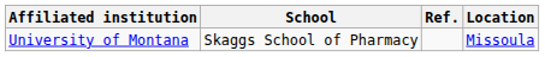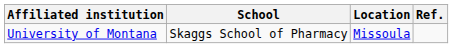 <table class="wikitable sortable">
 <tr>
 <th>Affiliated institution</th>
 <th>School</th>
+<th>Location</th>
 <th>Ref.</th>
-<th>Location</th>
 </tr>
 <tr>
 <td><a href='#'>University of Montana</a></td>
 <td>Skaggs School of Pharmacy</td>
+<td><a href='#'>Missoula</a></td>
 <td></td>
-<td><a href='#'>Missoula</a></td>
 </tr>
 </table>
